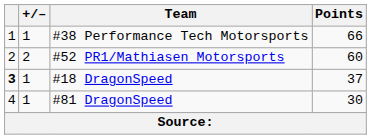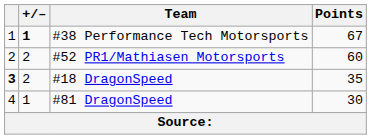 <table class="wikitable" style="font-size: 95%;">
 <tr>
 <th scope="col"></th>
 <th scope="col">+/–</th>
 <th scope="col">Team</th>
 <th scope="col">Points</th>
 </tr>
 <tr>
 <td align=center>1</td>
-<td align="left"> 1</td>
+<td align="left"><strong> 1</strong></td>
 <td> #38 Performance Tech Motorsports</td>
-<td align=right>66</td>
+<td align=right>67</td>
 </tr>
 <tr>
 <td align=center>2</td>
 <td align="left"> 2</td>
 <td> #52 <a href='#'>PR1/Mathiasen Motorsports</a></td>
 <td align=right>60</td>
 </tr>
 <tr>
 <td align=center><strong>3</strong></td>
-<td align="left"> 1</td>
+<td align="left"> 2</td>
 <td> #18 <a href='#'>DragonSpeed</a></td>
-<td align=right>37</td>
+<td align=right>35</td>
 </tr>
 <tr>
 <td align=center>4</td>
 <td align="left"> 1</td>
 <td> #81 <a href='#'>DragonSpeed</a></td>
 <td align=right>30</td>
 </tr>
 <tr>
 <th colspan=5>Source:</th>
 </tr>
 </table>
